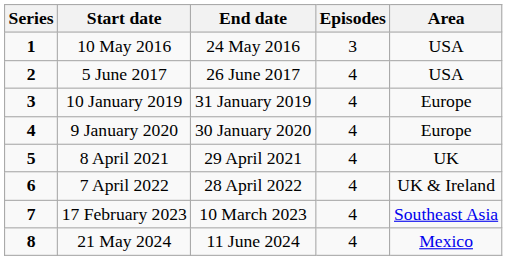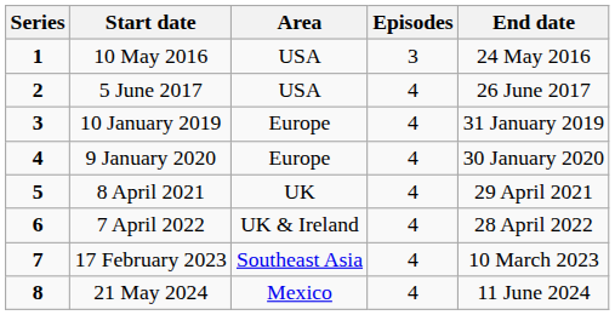 <table class="wikitable" style="text-align:center;">
 <tr>
 <th>Series</th>
 <th>Start date</th>
+<th>Area</th>
+<th>Episodes</th>
 <th>End date</th>
-<th>Episodes</th>
-<th>Area</th>
 </tr>
 <tr>
 <td><strong>1</strong></td>
 <td>10 May 2016</td>
+<td>USA</td>
+<td>3</td>
 <td>24 May 2016</td>
-<td>3</td>
-<td>USA</td>
 </tr>
 <tr>
 <td><strong>2</strong></td>
 <td>5 June 2017</td>
+<td>USA</td>
+<td>4</td>
 <td>26 June 2017</td>
-<td>4</td>
-<td>USA</td>
 </tr>
 <tr>
 <td><strong>3</strong></td>
 <td>10 January 2019</td>
+<td>Europe</td>
+<td>4</td>
 <td>31 January 2019</td>
-<td>4</td>
-<td>Europe</td>
 </tr>
 <tr>
 <td><strong>4</strong></td>
 <td>9 January 2020</td>
+<td>Europe</td>
+<td>4</td>
 <td>30 January 2020</td>
-<td>4</td>
-<td>Europe</td>
 </tr>
 <tr>
 <td><strong>5</strong></td>
 <td>8 April 2021</td>
+<td>UK</td>
+<td>4</td>
 <td>29 April 2021</td>
-<td>4</td>
-<td>UK</td>
 </tr>
 <tr>
 <td><strong>6</strong></td>
 <td>7 April 2022</td>
+<td>UK & Ireland</td>
+<td>4</td>
 <td>28 April 2022</td>
-<td>4</td>
-<td>UK & Ireland</td>
 </tr>
 <tr>
 <td><strong>7</strong></td>
 <td>17 February 2023</td>
+<td><a href='#'>Southeast Asia</a></td>
+<td>4</td>
 <td>10 March 2023</td>
-<td>4</td>
-<td><a href='#'>Southeast Asia</a></td>
 </tr>
 <tr>
 <td><strong>8</strong></td>
 <td>21 May 2024</td>
+<td><a href='#'>Mexico</a></td>
+<td>4</td>
 <td>11 June 2024</td>
-<td>4</td>
-<td><a href='#'>Mexico</a></td>
 </tr>
 </table>
